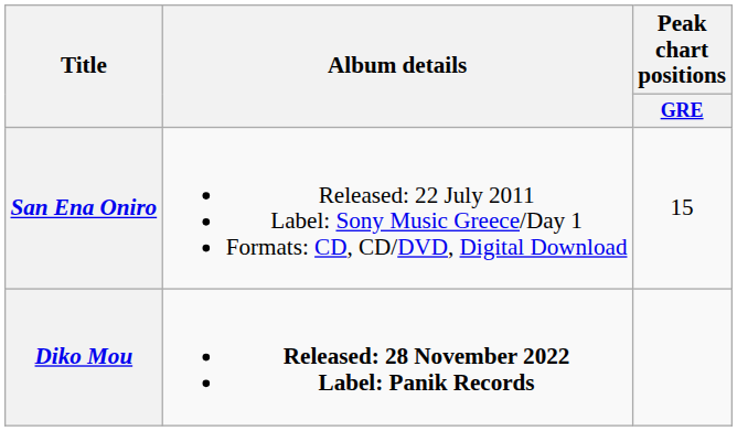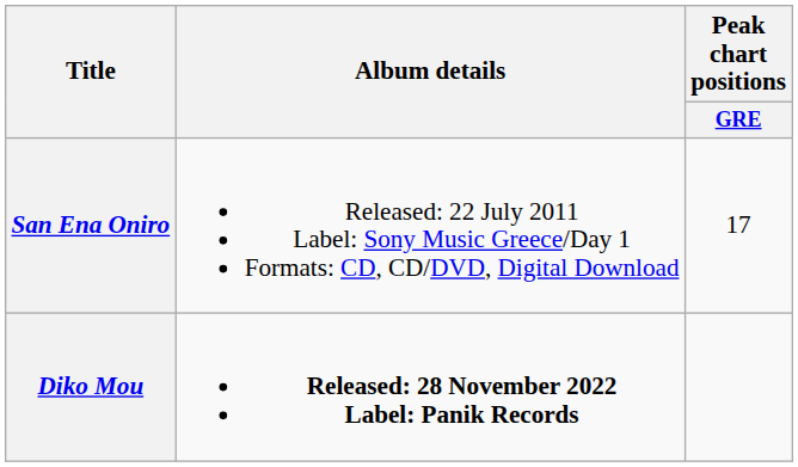 <table class="wikitable plainrowheaders" style="text-align:center;">
 <tr>
 <th scope="col" rowspan="2">Title</th>
 <th scope="col" rowspan="2">Album details</th>
 <th scope="col" colspan="1">Peak chart positions</th>
 </tr>
 <tr>
 <th scope="col" style="width:3em;font-size:85%;"><a href='#'>GRE</a></th>
 </tr>
 <tr>
 <th scope="row"><strong><em><a href='#'>San Ena Oniro</a></em></strong></th>
 <td><br><ul><li>Released: 22 July 2011</li><li>Label: <a href='#'>Sony Music Greece</a>/Day 1</li><li>Formats: <a href='#'>CD</a>, CD/<a href='#'>DVD</a>, <a href='#'>Digital Download</a></li></ul></td>
-<td>15</td>
+<td>17</td>
 </tr>
 <tr>
 <th scope="row"><strong><em><a href='#'>Diko Mou</a></em></strong></th>
 <td><strong><br><ul><li>Released: 28 November 2022</li><li>Label: Panik Records</li></ul></strong></td>
 <td></td>
 </tr>
 </table>
